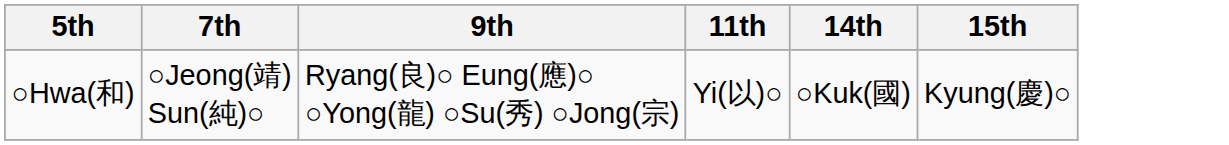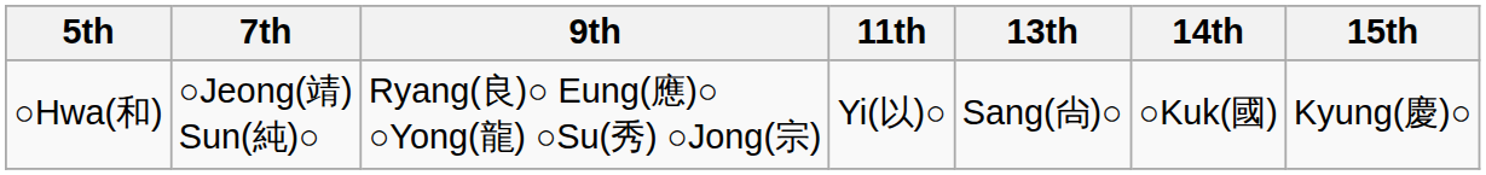 <table class="wikitable">
 <tr>
 <th>5th</th>
 <th>7th</th>
 <th>9th</th>
 <th>11th</th>
+<th>13th</th>
 <th>14th</th>
 <th>15th</th>
 </tr>
 <tr>
 <td>○Hwa(和)</td>
 <td>○Jeong(靖)<br>Sun(純)○</td>
 <td>Ryang(良)○ Eung(應)○<br>○Yong(龍) ○Su(秀) ○Jong(宗)</td>
 <td>Yi(以)○</td>
+<td>Sang(尙)○</td>
 <td>○Kuk(國)</td>
 <td>Kyung(慶)○</td>
 </tr>
 </table>
